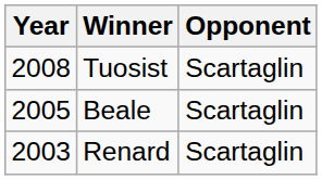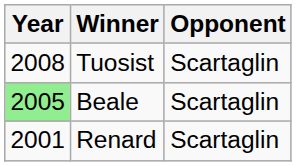 <table class="wikitable">
 <tr>
 <th>Year</th>
 <th>Winner</th>
 <th>Opponent</th>
 </tr>
 <tr>
 <td>2008</td>
 <td>Tuosist</td>
 <td>Scartaglin</td>
 </tr>
 <tr>
-<td>2005</td>
+<td style="background: lightgreen;">2005</td>
 <td>Beale</td>
 <td>Scartaglin</td>
 </tr>
 <tr>
-<td>2003</td>
+<td>2001</td>
 <td>Renard</td>
 <td>Scartaglin</td>
 </tr>
 </table>
